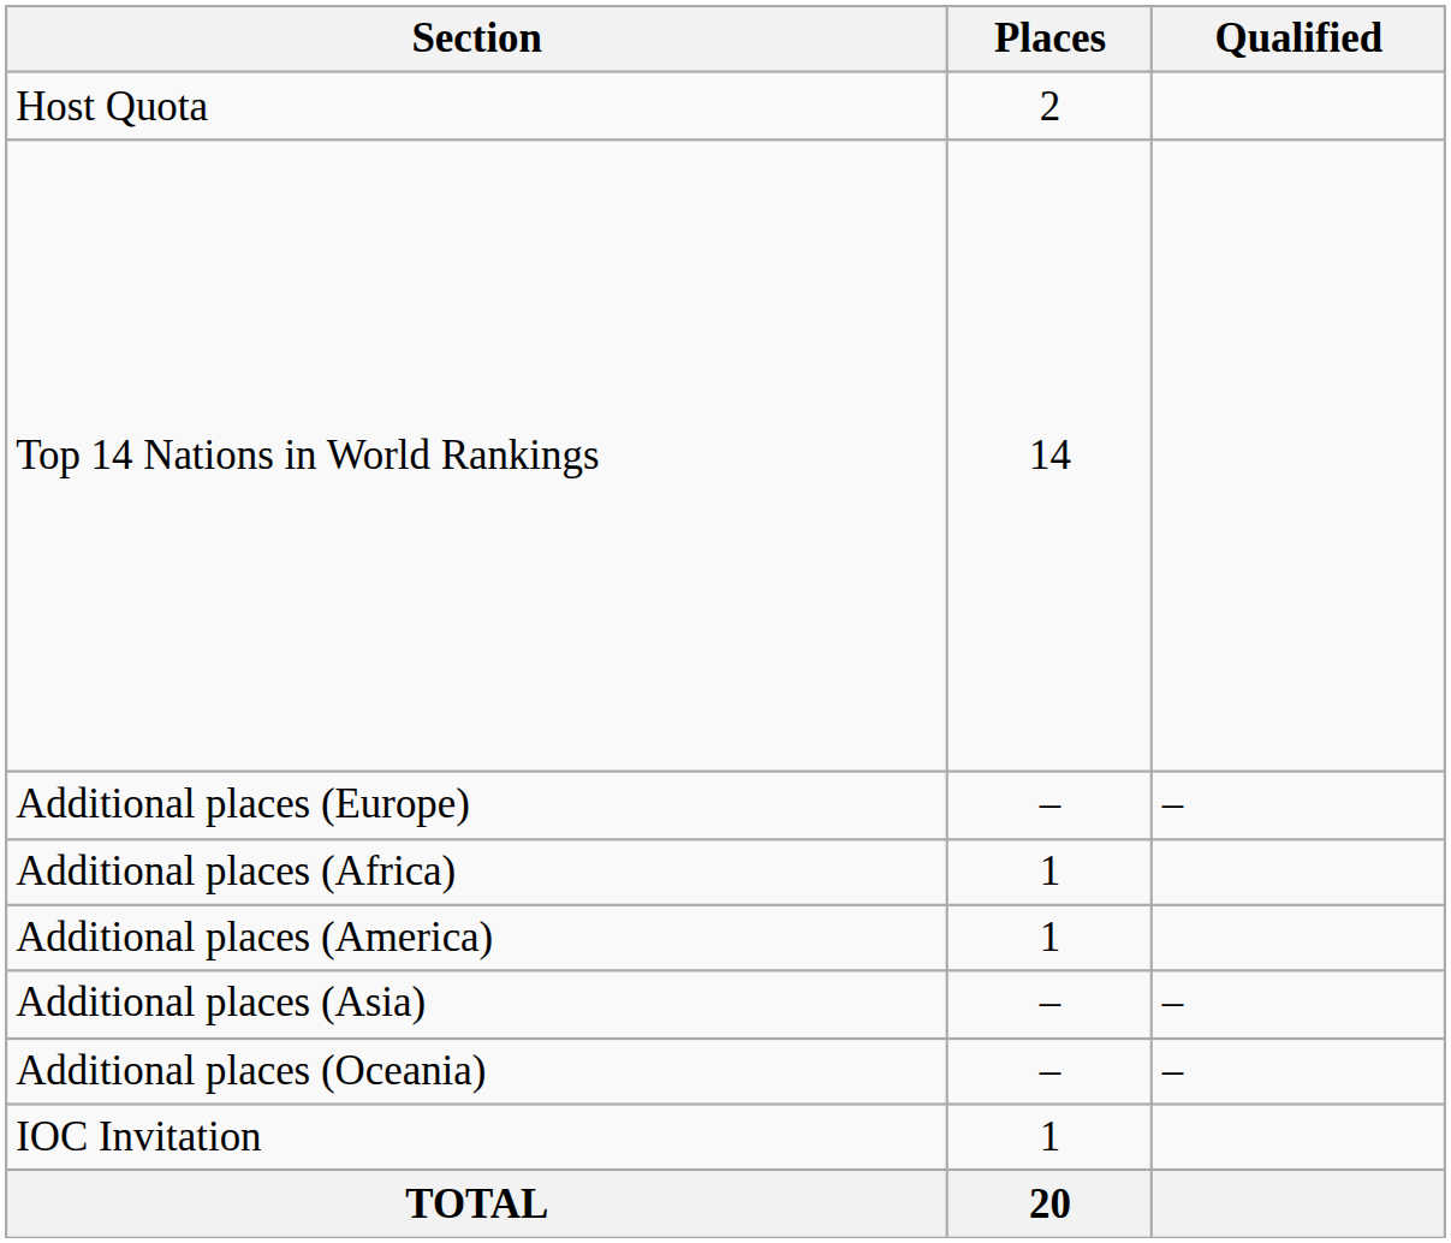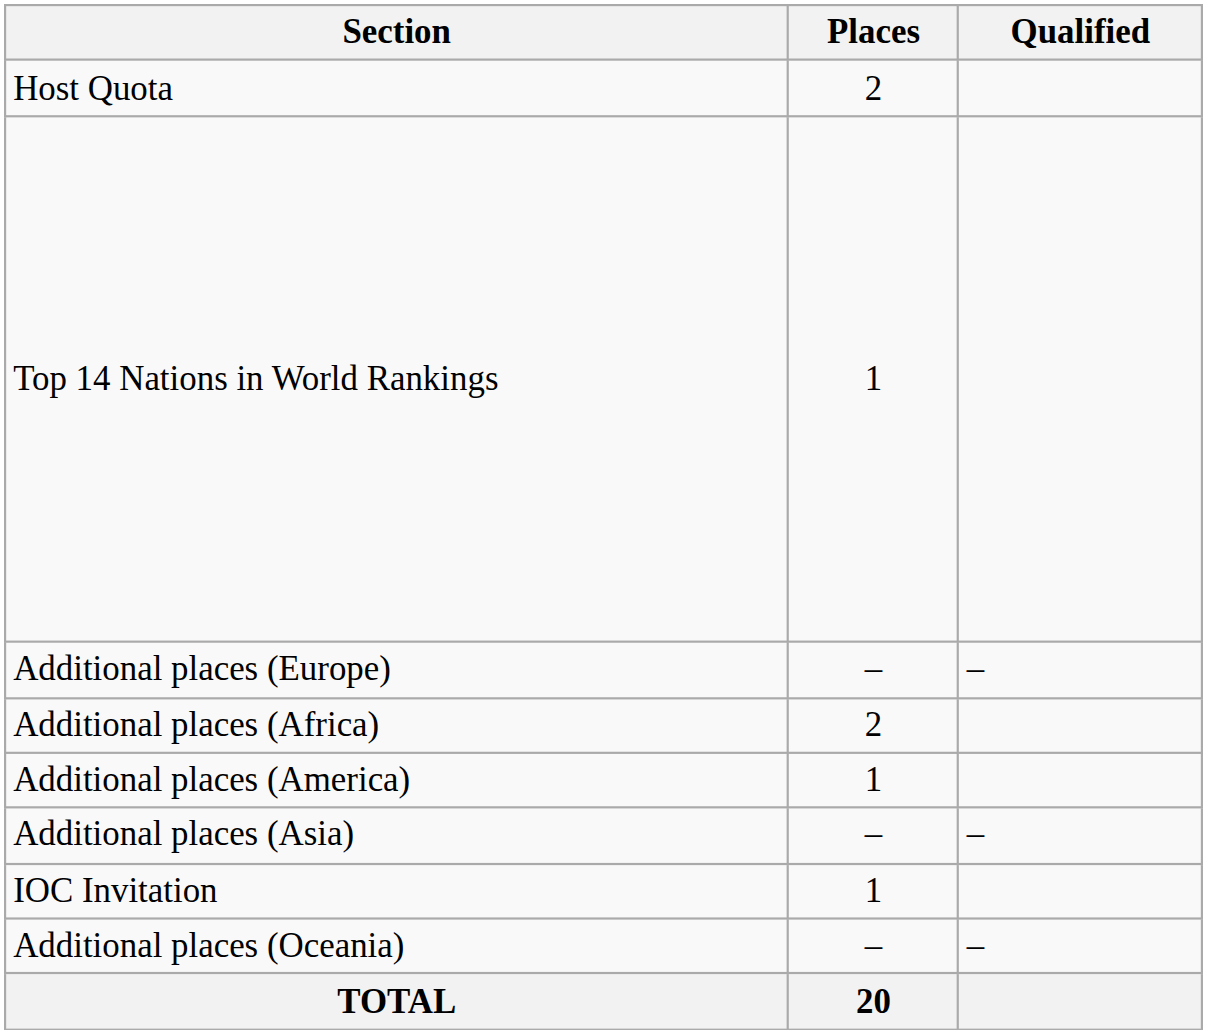 <table class="wikitable" width=550>
 <tr>
 <th>Section</th>
 <th>Places</th>
 <th>Qualified</th>
 </tr>
 <tr>
 <td>Host Quota</td>
 <td align="center">2</td>
 <td></td>
 </tr>
 <tr>
 <td>Top 14 Nations in World Rankings</td>
-<td align="center">14</td>
+<td align="center">1</td>
 <td><br><br><br><br><br><br><br><br><br><br><br><br><br></td>
 </tr>
 <tr>
 <td>Additional places (Europe)</td>
 <td align="center">–</td>
 <td>–</td>
 </tr>
 <tr>
 <td>Additional places (Africa)</td>
-<td align="center">1</td>
+<td align="center">2</td>
 <td><br></td>
 </tr>
 <tr>
 <td>Additional places (America)</td>
 <td align="center">1</td>
 <td><br></td>
 </tr>
 <tr>
 <td>Additional places (Asia)</td>
 <td align="center">–</td>
 <td>–</td>
 </tr>
 <tr>
+<td>IOC Invitation</td>
+<td align="center">1</td>
+<td></td>
+</tr>
+<tr>
 <td>Additional places (Oceania)</td>
 <td align="center">–</td>
 <td>–</td>
-</tr>
-<tr>
-<td>IOC Invitation</td>
-<td align="center">1</td>
-<td></td>
 </tr>
 <tr>
 <th>TOTAL</th>
 <th>20</th>
 <th></th>
 </tr>
 </table>
